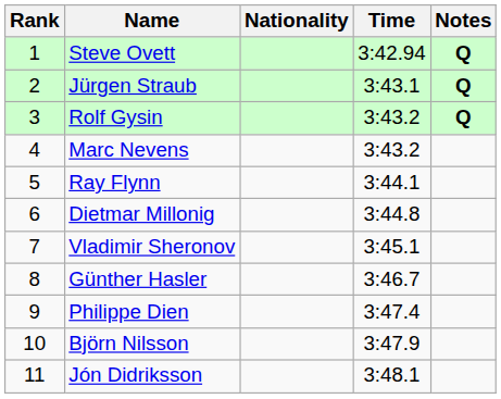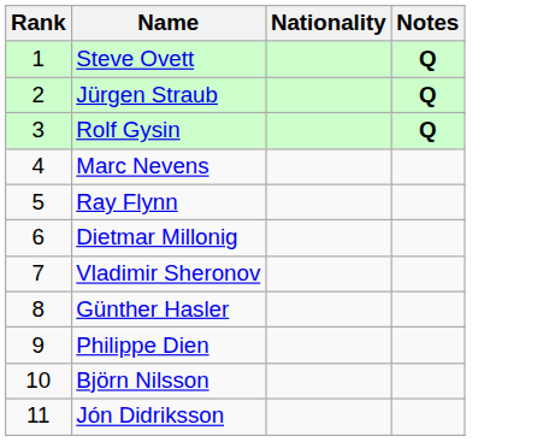 <table class="wikitable sortable" style="text-align:center">
 <tr>
 <th>Rank</th>
 <th>Name</th>
 <th>Nationality</th>
-<th>Time</th>
 <th>Notes</th>
 </tr>
 <tr bgcolor=ccffcc>
 <td>1</td>
 <td align=left><a href='#'>Steve Ovett</a></td>
 <td align=left></td>
-<td>3:42.94</td>
 <td><strong>Q</strong></td>
 </tr>
 <tr bgcolor=ccffcc>
 <td>2</td>
 <td align=left><a href='#'>Jürgen Straub</a></td>
 <td align=left></td>
-<td>3:43.1</td>
 <td><strong>Q</strong></td>
 </tr>
 <tr bgcolor=ccffcc>
 <td>3</td>
 <td align=left><a href='#'>Rolf Gysin</a></td>
 <td align=left></td>
-<td>3:43.2</td>
 <td><strong>Q</strong></td>
 </tr>
 <tr>
 <td>4</td>
 <td align=left><a href='#'>Marc Nevens</a></td>
 <td align=left></td>
-<td>3:43.2</td>
 <td></td>
 </tr>
 <tr>
 <td>5</td>
 <td align=left><a href='#'>Ray Flynn</a></td>
 <td align=left></td>
-<td>3:44.1</td>
 <td></td>
 </tr>
 <tr>
 <td>6</td>
 <td align=left><a href='#'>Dietmar Millonig</a></td>
 <td align=left></td>
-<td>3:44.8</td>
 <td></td>
 </tr>
 <tr>
 <td>7</td>
 <td align=left><a href='#'>Vladimir Sheronov</a></td>
 <td align=left></td>
-<td>3:45.1</td>
 <td></td>
 </tr>
 <tr>
 <td>8</td>
 <td align=left><a href='#'>Günther Hasler</a></td>
 <td align=left></td>
-<td>3:46.7</td>
 <td></td>
 </tr>
 <tr>
 <td>9</td>
 <td align=left><a href='#'>Philippe Dien</a></td>
 <td align=left></td>
-<td>3:47.4</td>
 <td></td>
 </tr>
 <tr>
 <td>10</td>
 <td align=left><a href='#'>Björn Nilsson</a></td>
 <td align=left></td>
-<td>3:47.9</td>
 <td></td>
 </tr>
 <tr>
 <td>11</td>
 <td align=left><a href='#'>Jón Didriksson</a></td>
 <td align=left></td>
-<td>3:48.1</td>
 <td></td>
 </tr>
 </table>
